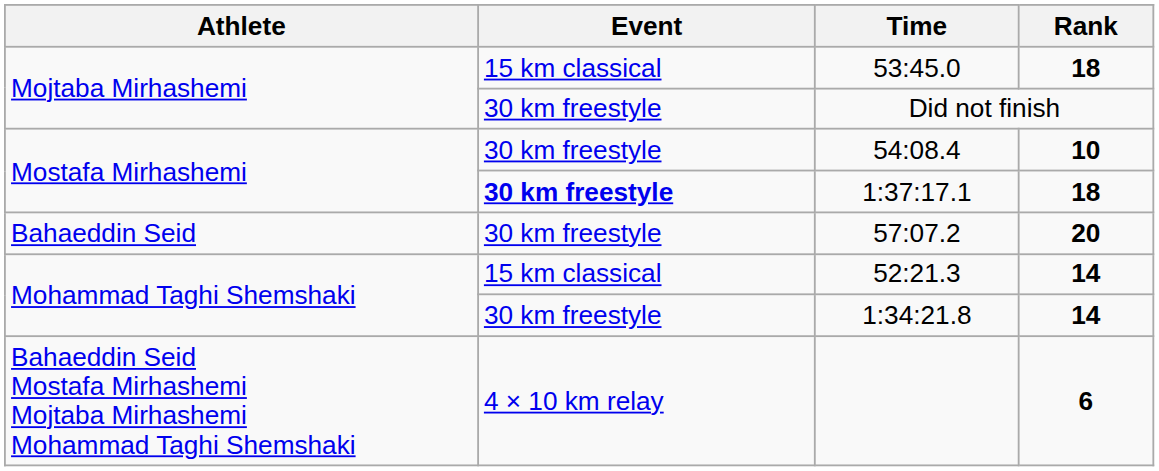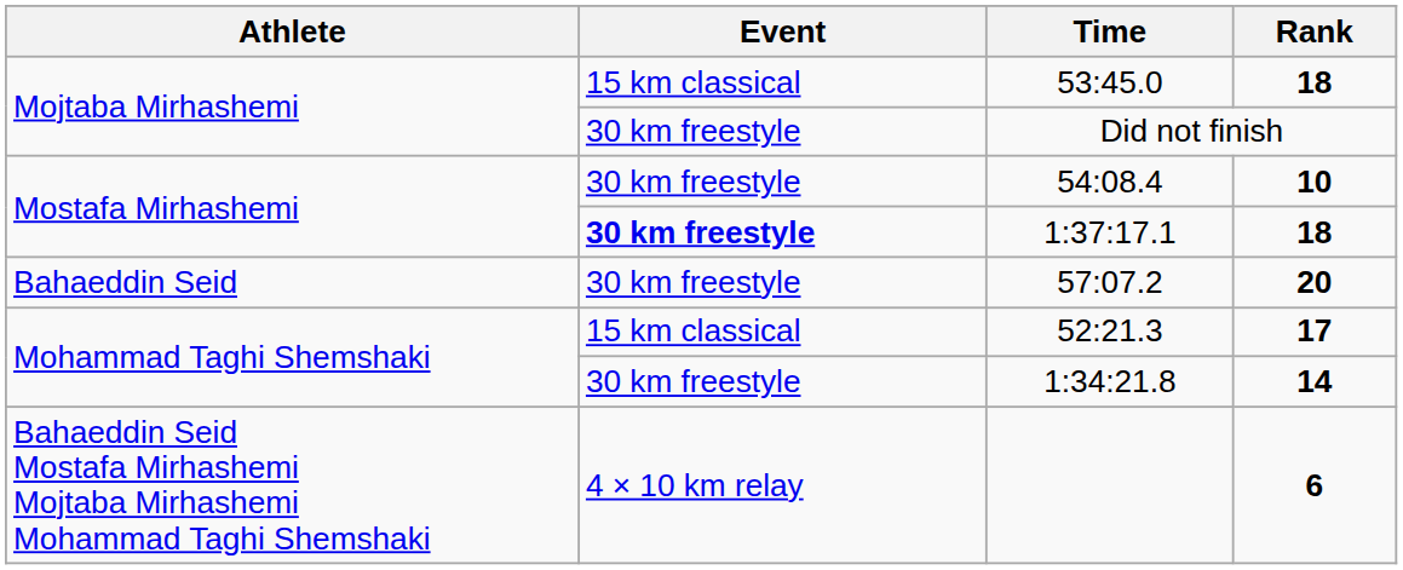 <table class="wikitable" width="50%" style="text-align:center; font-size:90%">
 <tr>
 <th width="35%">Athlete</th>
 <th width="25%">Event</th>
 <th width="15%">Time</th>
 <th width="10%">Rank</th>
 </tr>
 <tr>
 <td rowspan=2 align="left"><a href='#'>Mojtaba Mirhashemi</a></td>
 <td align="left"><a href='#'>15 km classical</a></td>
 <td>53:45.0</td>
 <td><strong>18</strong></td>
 </tr>
 <tr>
 <td align="left"><a href='#'>30 km freestyle</a></td>
 <td colspan=2>Did not finish</td>
 </tr>
 <tr>
 <td rowspan=2 align="left"><a href='#'>Mostafa Mirhashemi</a></td>
 <td align="left"><a href='#'>30 km freestyle</a></td>
 <td>54:08.4</td>
 <td><strong>10</strong></td>
 </tr>
 <tr>
 <td align="left"><strong><a href='#'>30 km freestyle</a></strong></td>
 <td>1:37:17.1</td>
 <td><strong>18</strong></td>
 </tr>
 <tr>
 <td align="left"><a href='#'>Bahaeddin Seid</a></td>
 <td align="left"><a href='#'>30 km freestyle</a></td>
 <td>57:07.2</td>
 <td><strong>20</strong></td>
 </tr>
 <tr>
 <td rowspan=2 align="left"><a href='#'>Mohammad Taghi Shemshaki</a></td>
 <td align="left"><a href='#'>15 km classical</a></td>
 <td>52:21.3</td>
-<td><strong>14</strong></td>
+<td><strong>17</strong></td>
 </tr>
 <tr>
 <td align="left"><a href='#'>30 km freestyle</a></td>
 <td>1:34:21.8</td>
 <td><strong>14</strong></td>
 </tr>
 <tr>
 <td align="left"><a href='#'>Bahaeddin Seid</a><br><a href='#'>Mostafa Mirhashemi</a><br><a href='#'>Mojtaba Mirhashemi</a><br><a href='#'>Mohammad Taghi Shemshaki</a></td>
 <td align="left"><a href='#'>4 × 10 km relay</a></td>
 <td></td>
 <td><strong>6</strong></td>
 </tr>
 </table>
